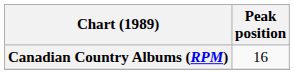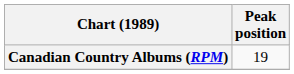 <table class="wikitable sortable plainrowheaders" style="text-align:center">
 <tr>
 <th scope="col">Chart (1989)</th>
 <th scope="col">Peak<br>position</th>
 </tr>
 <tr>
 <th scope="row">Canadian Country Albums (<em><a href='#'>RPM</a></em>)</th>
-<td>16</td>
+<td>19</td>
 </tr>
 <tr>
 </tr>
 </table>
